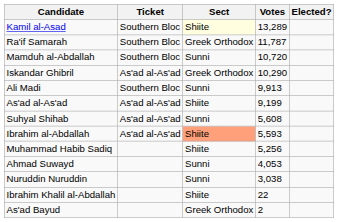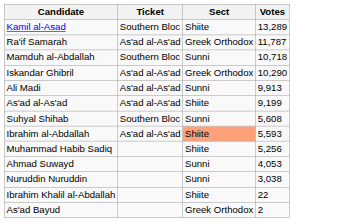 <table class=wikitable>
 <tr>
 <th>Candidate</th>
 <th>Ticket</th>
 <th>Sect</th>
 <th>Votes</th>
-<th>Elected?</th>
 </tr>
 <tr>
 <td><a href='#'>Kamil al-Asad</a></td>
 <td>Southern Bloc</td>
-<td style="background: lightyellow;">Shiite</td>
+<td>Shiite</td>
 <td>13,289</td>
-<td></td>
 </tr>
 <tr>
 <td>Ra'if Samarah</td>
-<td>Southern Bloc</td>
+<td>As'ad al-As'ad</td>
 <td>Greek Orthodox</td>
 <td>11,787</td>
-<td></td>
 </tr>
 <tr>
 <td>Mamduh al-Abdallah</td>
 <td>Southern Bloc</td>
 <td>Sunni</td>
-<td>10,720</td>
-<td></td>
+<td>10,718</td>
 </tr>
 <tr>
 <td>Iskandar Ghibril</td>
 <td>As'ad al-As'ad</td>
 <td>Greek Orthodox</td>
 <td>10,290</td>
-<td></td>
 </tr>
 <tr>
 <td>Ali Madi</td>
-<td>Southern Bloc</td>
+<td>As'ad al-As'ad</td>
 <td>Sunni</td>
 <td>9,913</td>
-<td></td>
 </tr>
 <tr>
 <td>As'ad al-As'ad</td>
 <td>As'ad al-As'ad</td>
 <td>Shiite</td>
 <td>9,199</td>
-<td></td>
 </tr>
 <tr>
 <td>Suhyal Shihab</td>
-<td>As'ad al-As'ad</td>
+<td>Southern Bloc</td>
 <td>Sunni</td>
 <td>5,608</td>
-<td></td>
 </tr>
 <tr>
 <td>Ibrahim al-Abdallah</td>
 <td>As'ad al-As'ad</td>
 <td style="background: lightsalmon;">Shiite</td>
 <td>5,593</td>
-<td></td>
 </tr>
 <tr>
 <td>Muhammad Habib Sadiq</td>
 <td></td>
 <td>Shiite</td>
 <td>5,256</td>
-<td></td>
 </tr>
 <tr>
 <td>Ahmad Suwayd</td>
 <td></td>
 <td>Sunni</td>
 <td>4,053</td>
-<td></td>
 </tr>
 <tr>
 <td>Nuruddin Nuruddin</td>
 <td></td>
 <td>Sunni</td>
 <td>3,038</td>
-<td></td>
 </tr>
 <tr>
 <td>Ibrahim Khalil al-Abdallah</td>
 <td></td>
 <td>Shiite</td>
 <td>22</td>
-<td></td>
 </tr>
 <tr>
 <td>As'ad Bayud</td>
 <td></td>
 <td>Greek Orthodox</td>
 <td>2</td>
-<td></td>
 </tr>
 </table>
